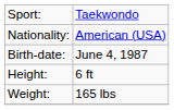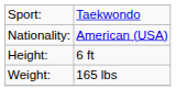 <table class="wikitable">
 <tr>
 <td>Sport:</td>
 <td><a href='#'>Taekwondo</a></td>
 </tr>
 <tr>
 <td>Nationality:</td>
 <td><a href='#'>American (USA)</a></td>
-</tr>
-<tr>
-<td>Birth-date:</td>
-<td>June 4, 1987</td>
 </tr>
 <tr>
 <td>Height:</td>
 <td>6 ft</td>
 </tr>
 <tr>
 <td>Weight:</td>
 <td>165 lbs</td>
 </tr>
 <tr>
 </tr>
 </table>
